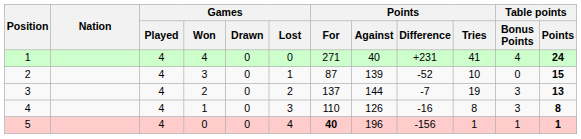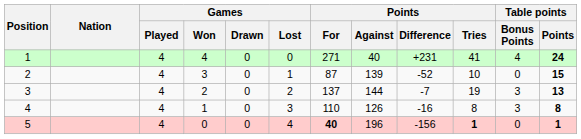 <table class="wikitable" style="text-align: center;">
 <tr>
 <th rowspan=2 width="8%">Position</th>
 <th rowspan=2 width="18%">Nation</th>
 <th colspan=4 width="32%">Games</th>
 <th colspan=4 width="32%">Points</th>
 <th colspan=2 width="16%">Table points</th>
 </tr>
 <tr>
 <th width="8%">Played</th>
 <th width="8%">Won</th>
 <th width="8%">Drawn</th>
 <th width="8%">Lost</th>
 <th width="8%">For</th>
 <th width="8%">Against</th>
 <th width="8%">Difference</th>
 <th width="8%">Tries</th>
 <th width="8%">Bonus Points</th>
 <th width="8%">Points</th>
 </tr>
 <tr bgcolor="#ccffcc">
 <td>1</td>
 <td align=left></td>
 <td>4</td>
 <td>4</td>
 <td>0</td>
 <td>0</td>
 <td>271</td>
 <td>40</td>
 <td>+231</td>
 <td>41</td>
 <td>4</td>
 <td><strong>24</strong></td>
 </tr>
 <tr>
 <td>2</td>
 <td align=left></td>
 <td>4</td>
 <td>3</td>
 <td>0</td>
 <td>1</td>
 <td>87</td>
 <td>139</td>
 <td>-52</td>
 <td>10</td>
 <td>0</td>
 <td><strong>15</strong></td>
 </tr>
 <tr>
 <td>3</td>
 <td align=left></td>
 <td>4</td>
 <td>2</td>
 <td>0</td>
 <td>2</td>
 <td>137</td>
 <td>144</td>
 <td>-7</td>
 <td>19</td>
 <td>3</td>
 <td><strong>13</strong></td>
 </tr>
 <tr>
 <td>4</td>
 <td align=left></td>
 <td>4</td>
 <td>1</td>
 <td>0</td>
 <td>3</td>
 <td>110</td>
 <td>126</td>
 <td>-16</td>
 <td>8</td>
 <td>3</td>
 <td><strong>8</strong></td>
 </tr>
 <tr bgcolor="#ffcccc">
 <td>5</td>
 <td align=left></td>
 <td>4</td>
 <td>0</td>
 <td>0</td>
 <td>4</td>
 <td><strong>40</strong></td>
 <td>196</td>
 <td>-156</td>
-<td>1</td>
-<td>1</td>
+<td><strong>1</strong></td>
+<td>0</td>
 <td><strong>1</strong></td>
 </tr>
 </table>
